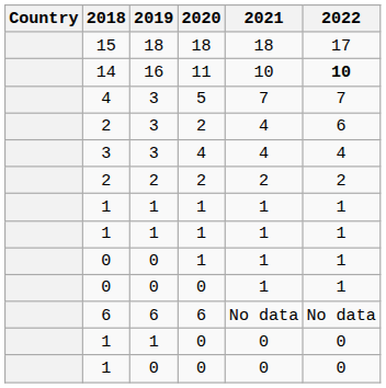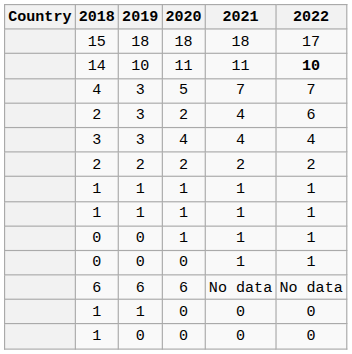 <table class="sortable plainrowheaders wikitable sticky-header sort-under">
 <tr>
 <th scope="col">Country</th>
 <th scope="col">2018</th>
 <th scope="col">2019</th>
 <th scope="col">2020</th>
 <th scope="col">2021</th>
 <th scope="col">2022</th>
 </tr>
 <tr>
 <th scope="row"></th>
 <td align="center">15</td>
 <td align="center">18</td>
 <td align="center">18</td>
 <td align="center">18</td>
 <td align="center">17</td>
 </tr>
 <tr>
 <th scope="row"></th>
 <td align="center">14</td>
-<td align="center">16</td>
+<td align="center">10</td>
 <td align="center">11</td>
-<td align="center">10</td>
+<td align="center">11</td>
 <td align="center"><strong>10</strong></td>
 </tr>
 <tr>
 <th scope="row"></th>
 <td align="center">4</td>
 <td align="center">3</td>
 <td align="center">5</td>
 <td align="center">7</td>
 <td align="center">7</td>
 </tr>
 <tr>
 <th scope="row"></th>
 <td align="center">2</td>
 <td align="center">3</td>
 <td align="center">2</td>
 <td align="center">4</td>
 <td align="center">6</td>
 </tr>
 <tr>
 <th scope="row"></th>
 <td align="center">3</td>
 <td align="center">3</td>
 <td align="center">4</td>
 <td align="center">4</td>
 <td align="center">4</td>
 </tr>
 <tr>
 <th scope="row"></th>
 <td align="center">2</td>
 <td align="center">2</td>
 <td align="center">2</td>
 <td align="center">2</td>
 <td align="center">2</td>
 </tr>
 <tr>
 <th scope="row"></th>
 <td align="center">1</td>
 <td align="center">1</td>
 <td align="center">1</td>
 <td align="center">1</td>
 <td align="center">1</td>
 </tr>
 <tr>
 <th scope="row"></th>
 <td align="center">1</td>
 <td align="center">1</td>
 <td align="center">1</td>
 <td align="center">1</td>
 <td align="center">1</td>
 </tr>
 <tr>
 <th scope="row"></th>
 <td align="center">0</td>
 <td align="center">0</td>
 <td align="center">1</td>
 <td align="center">1</td>
 <td align="center">1</td>
 </tr>
 <tr>
 <th scope="row"></th>
 <td align="center">0</td>
 <td align="center">0</td>
 <td align="center">0</td>
 <td align="center">1</td>
 <td align="center">1</td>
 </tr>
 <tr>
 <th scope="row"></th>
 <td align="center">6</td>
 <td align="center">6</td>
 <td align="center">6</td>
 <td align="center">No data</td>
 <td align="center">No data</td>
 </tr>
 <tr>
 <th scope="row"></th>
 <td align="center">1</td>
 <td align="center">1</td>
 <td align="center">0</td>
 <td align="center">0</td>
 <td align="center">0</td>
 </tr>
 <tr>
 <th scope="row"></th>
 <td align="center">1</td>
 <td align="center">0</td>
 <td align="center">0</td>
 <td align="center">0</td>
 <td align="center">0</td>
 </tr>
 </table>
